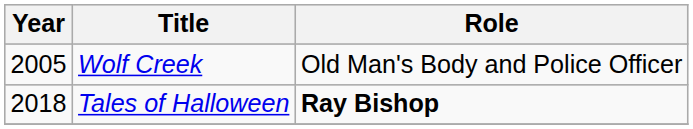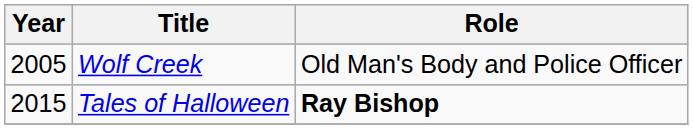 <table class="wikitable">
 <tr>
 <th>Year</th>
 <th>Title</th>
 <th>Role</th>
 </tr>
 <tr>
 <td>2005</td>
 <td><em><a href='#'>Wolf Creek</a></em></td>
 <td>Old Man's Body and Police Officer</td>
 </tr>
 <tr>
-<td>2018</td>
+<td>2015</td>
 <td><em><a href='#'>Tales of Halloween</a></em></td>
 <td><strong>Ray Bishop</strong></td>
 </tr>
 <tr>
 </tr>
 </table>
